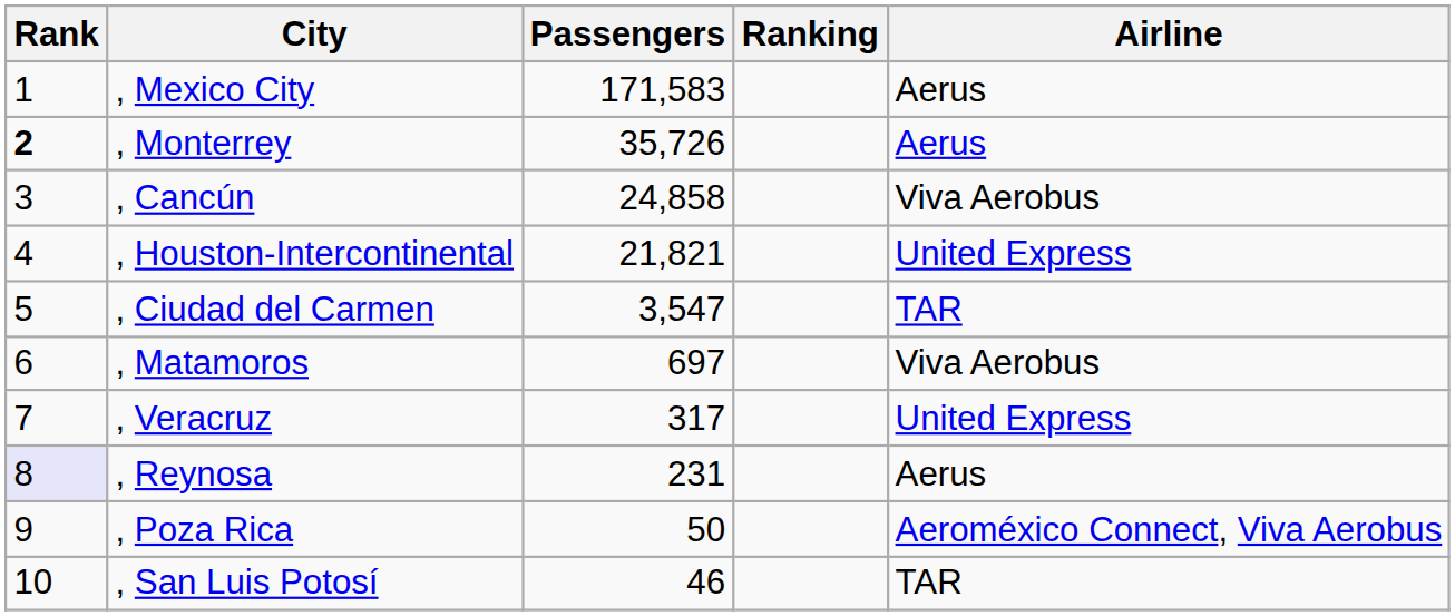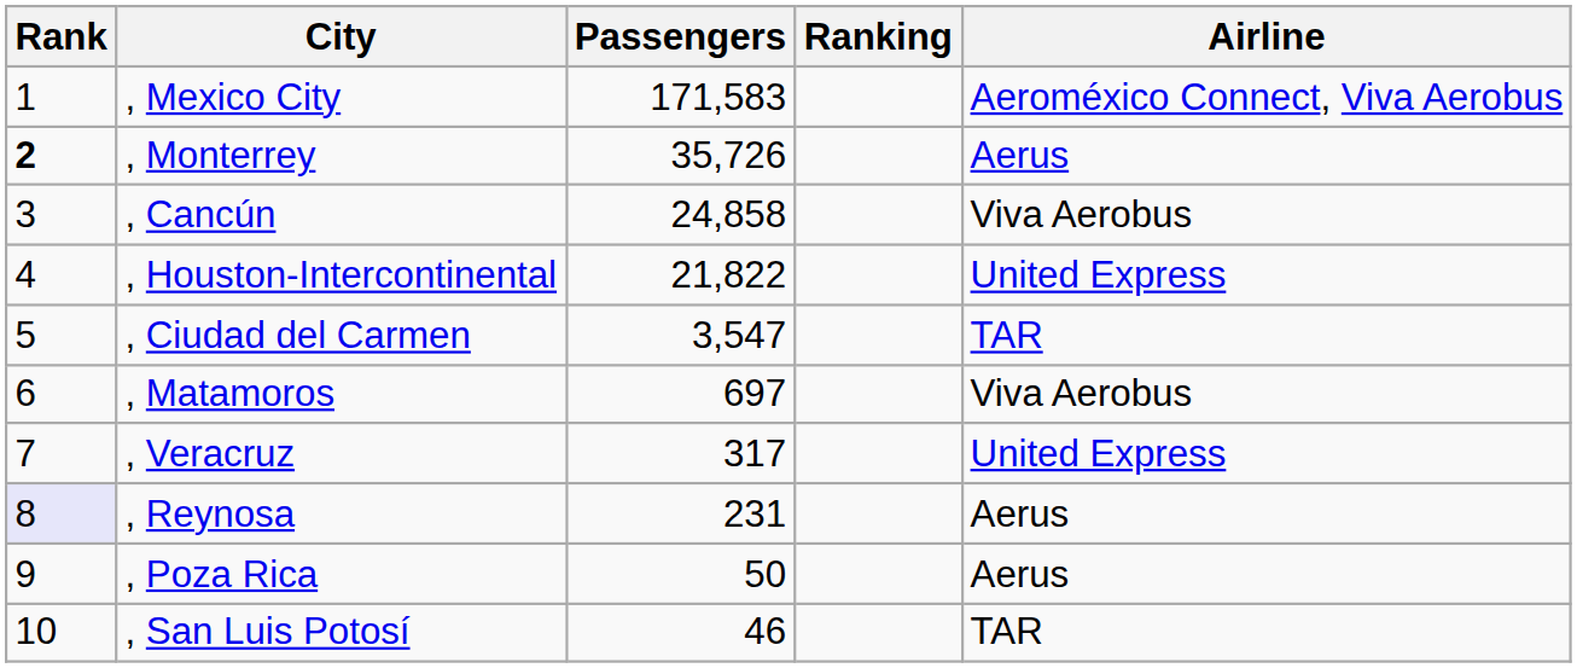 <table class="wikitable" style="font-size: 90%" width= align=>
 <tr>
 <th>Rank</th>
 <th>City</th>
 <th>Passengers</th>
 <th>Ranking</th>
 <th>Airline</th>
 </tr>
 <tr>
 <td>1</td>
 <td>, <a href='#'>Mexico City</a></td>
 <td align="right">171,583</td>
 <td align="center"></td>
-<td>Aerus</td>
+<td><a href='#'>Aeroméxico Connect</a>, <a href='#'>Viva Aerobus</a></td>
 </tr>
 <tr>
 <td><strong>2</strong></td>
 <td>, <a href='#'>Monterrey</a></td>
 <td align="right">35,726</td>
 <td align="center"></td>
 <td><a href='#'>Aerus</a></td>
 </tr>
 <tr>
 <td>3</td>
 <td>, <a href='#'>Cancún</a></td>
 <td align="right">24,858</td>
 <td align="center"></td>
 <td>Viva Aerobus</td>
 </tr>
 <tr>
 <td>4</td>
 <td>, <a href='#'>Houston-Intercontinental</a></td>
-<td align="right">21,821</td>
+<td align="right">21,822</td>
 <td align="center"></td>
 <td><a href='#'>United Express</a></td>
 </tr>
 <tr>
 <td>5</td>
 <td>, <a href='#'>Ciudad del Carmen</a></td>
 <td align="right">3,547</td>
 <td align="center"></td>
 <td><a href='#'>TAR</a></td>
 </tr>
 <tr>
 <td>6</td>
 <td>, <a href='#'>Matamoros</a></td>
 <td align="right">697</td>
 <td align="center"></td>
 <td>Viva Aerobus</td>
 </tr>
 <tr>
 <td>7</td>
 <td>, <a href='#'>Veracruz</a></td>
 <td align="right">317</td>
 <td align="center"></td>
 <td><a href='#'>United Express</a></td>
 </tr>
 <tr>
 <td style="background: lavender;">8</td>
 <td>, <a href='#'>Reynosa</a></td>
 <td align="right">231</td>
 <td align="center"></td>
 <td>Aerus</td>
 </tr>
 <tr>
 <td>9</td>
 <td>, <a href='#'>Poza Rica</a></td>
 <td align="right">50</td>
 <td align="center"></td>
-<td><a href='#'>Aeroméxico Connect</a>, <a href='#'>Viva Aerobus</a></td>
+<td>Aerus</td>
 </tr>
 <tr>
 <td>10</td>
 <td>, <a href='#'>San Luis Potosí</a></td>
 <td align="right">46</td>
 <td align="center"></td>
 <td>TAR</td>
 </tr>
 </table>
